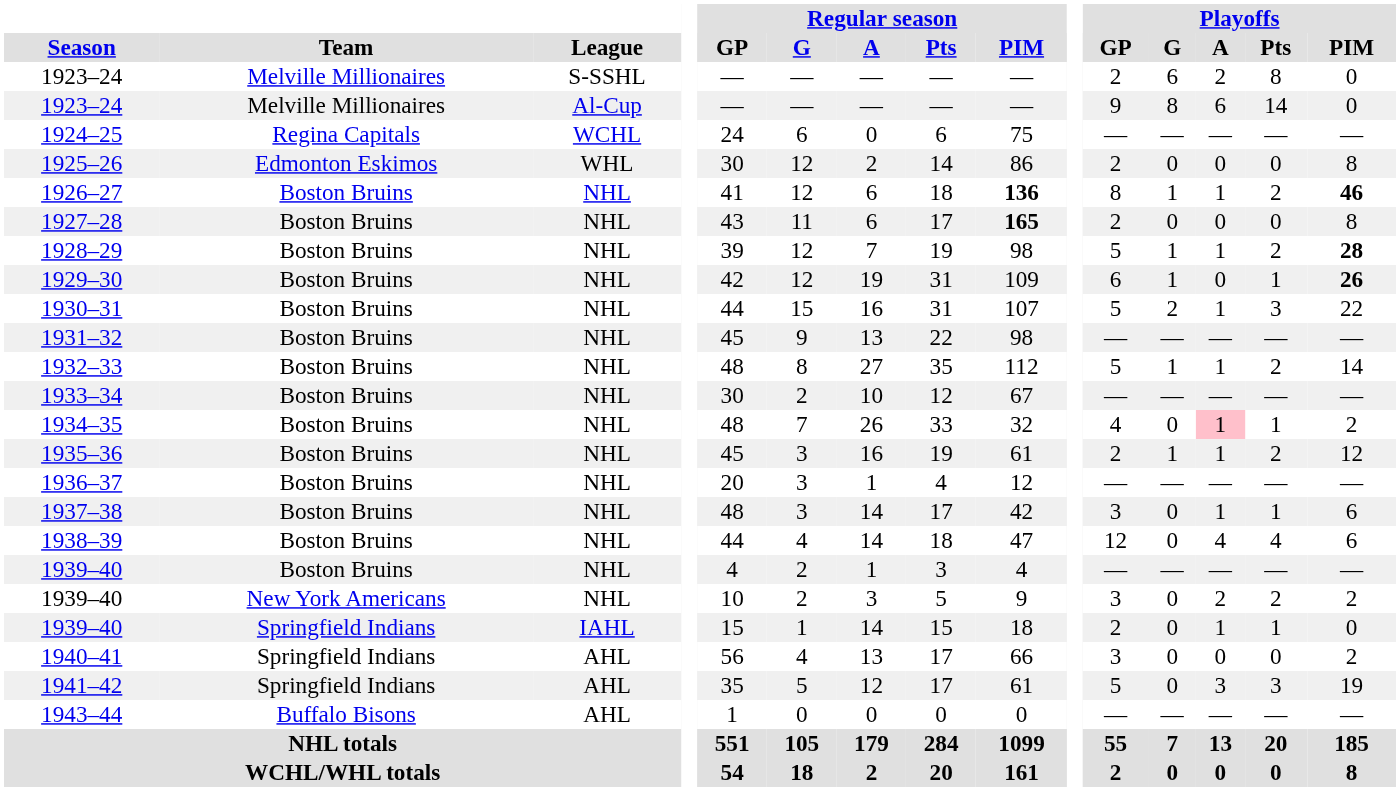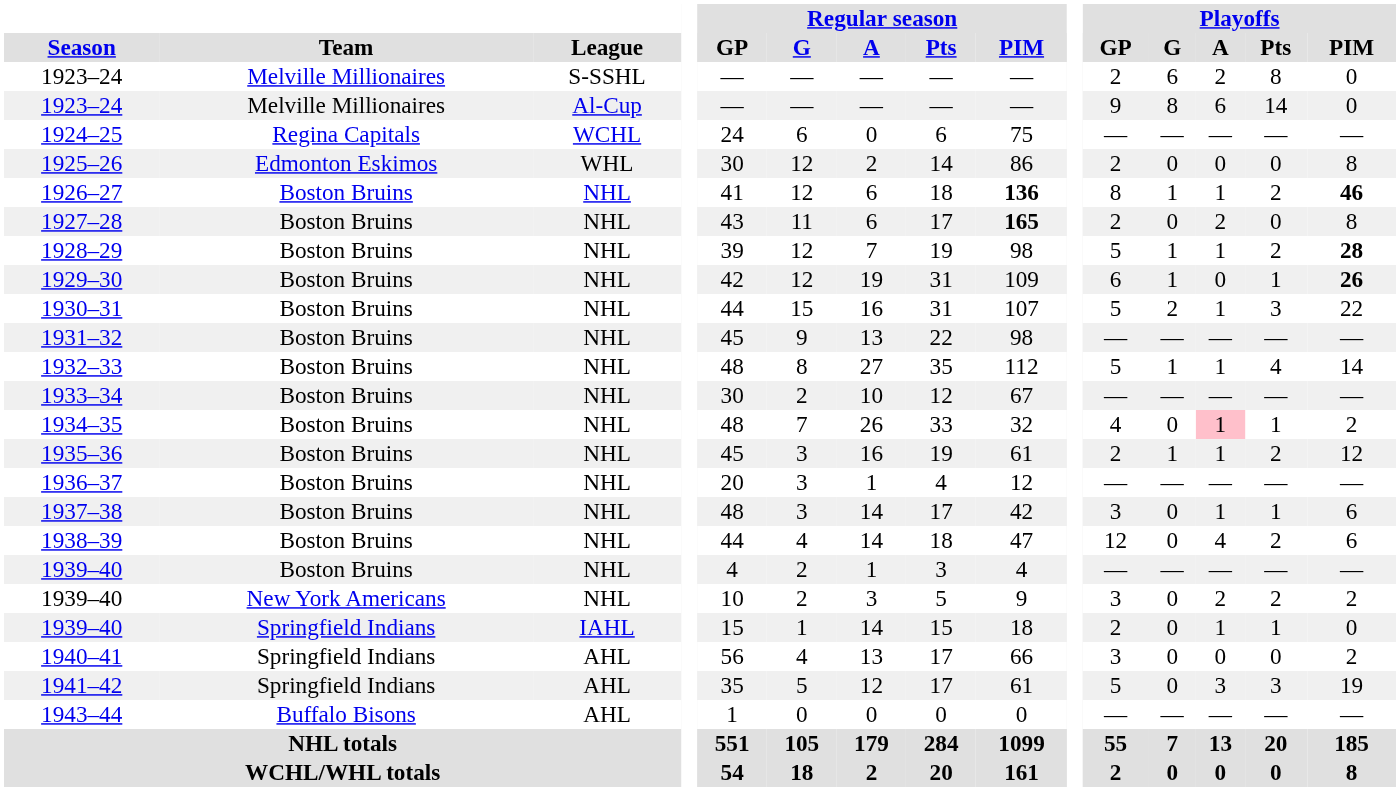 <table border="0" cellpadding="1" cellspacing="0" style="text-align:center; width:60em">
 <tr bgcolor="#e0e0e0">
 <th colspan="3" bgcolor="#ffffff"> </th>
 <th rowspan="99" bgcolor="#ffffff"> </th>
 <th colspan="5"><a href='#'>Regular season</a></th>
 <th rowspan="99" bgcolor="#ffffff"> </th>
 <th colspan="5"><a href='#'>Playoffs</a></th>
 </tr>
 <tr bgcolor="#e0e0e0">
 <th><a href='#'>Season</a></th>
 <th>Team</th>
 <th>League</th>
 <th>GP</th>
 <th><a href='#'>G</a></th>
 <th><a href='#'>A</a></th>
 <th><a href='#'>Pts</a></th>
 <th><a href='#'>PIM</a></th>
 <th>GP</th>
 <th>G</th>
 <th>A</th>
 <th>Pts</th>
 <th>PIM</th>
 </tr>
 <tr align="center">
 <td>1923–24</td>
 <td><a href='#'>Melville Millionaires</a></td>
 <td>S-SSHL</td>
 <td>—</td>
 <td>—</td>
 <td>—</td>
 <td>—</td>
 <td>—</td>
 <td>2</td>
 <td>6</td>
 <td>2</td>
 <td>8</td>
 <td>0</td>
 </tr>
 <tr align="center" bgcolor="#f0f0f0">
 <td><a href='#'>1923–24</a></td>
 <td>Melville Millionaires</td>
 <td><a href='#'>Al-Cup</a></td>
 <td>—</td>
 <td>—</td>
 <td>—</td>
 <td>—</td>
 <td>—</td>
 <td>9</td>
 <td>8</td>
 <td>6</td>
 <td>14</td>
 <td>0</td>
 </tr>
 <tr align="center">
 <td><a href='#'>1924–25</a></td>
 <td><a href='#'>Regina Capitals</a></td>
 <td><a href='#'>WCHL</a></td>
 <td>24</td>
 <td>6</td>
 <td>0</td>
 <td>6</td>
 <td>75</td>
 <td>—</td>
 <td>—</td>
 <td>—</td>
 <td>—</td>
 <td>—</td>
 </tr>
 <tr align="center" bgcolor="#f0f0f0">
 <td align="center"><a href='#'>1925–26</a></td>
 <td align="center"><a href='#'>Edmonton Eskimos</a></td>
 <td align="center">WHL</td>
 <td>30</td>
 <td>12</td>
 <td>2</td>
 <td>14</td>
 <td>86</td>
 <td>2</td>
 <td>0</td>
 <td>0</td>
 <td>0</td>
 <td>8</td>
 </tr>
 <tr align="center">
 <td><a href='#'>1926–27</a></td>
 <td><a href='#'>Boston Bruins</a></td>
 <td><a href='#'>NHL</a></td>
 <td>41</td>
 <td>12</td>
 <td>6</td>
 <td>18</td>
 <td><strong>136</strong></td>
 <td>8</td>
 <td>1</td>
 <td>1</td>
 <td>2</td>
 <td><strong>46</strong></td>
 </tr>
 <tr align="center" bgcolor="#f0f0f0">
 <td><a href='#'>1927–28</a></td>
 <td>Boston Bruins</td>
 <td>NHL</td>
 <td>43</td>
 <td>11</td>
 <td>6</td>
 <td>17</td>
 <td><strong>165</strong></td>
 <td>2</td>
 <td>0</td>
-<td>0</td>
+<td>2</td>
 <td>0</td>
 <td>8</td>
 </tr>
 <tr align="center">
 <td><a href='#'>1928–29</a></td>
 <td>Boston Bruins</td>
 <td>NHL</td>
 <td>39</td>
 <td>12</td>
 <td>7</td>
 <td>19</td>
 <td>98</td>
 <td>5</td>
 <td>1</td>
 <td>1</td>
 <td>2</td>
 <td><strong>28</strong></td>
 </tr>
 <tr align="center" bgcolor="#f0f0f0">
 <td><a href='#'>1929–30</a></td>
 <td>Boston Bruins</td>
 <td>NHL</td>
 <td>42</td>
 <td>12</td>
 <td>19</td>
 <td>31</td>
 <td>109</td>
 <td>6</td>
 <td>1</td>
 <td>0</td>
 <td>1</td>
 <td><strong>26</strong></td>
 </tr>
 <tr align="center">
 <td><a href='#'>1930–31</a></td>
 <td>Boston Bruins</td>
 <td>NHL</td>
 <td>44</td>
 <td>15</td>
 <td>16</td>
 <td>31</td>
 <td>107</td>
 <td>5</td>
 <td>2</td>
 <td>1</td>
 <td>3</td>
 <td>22</td>
 </tr>
 <tr align="center" bgcolor="#f0f0f0">
 <td><a href='#'>1931–32</a></td>
 <td>Boston Bruins</td>
 <td>NHL</td>
 <td>45</td>
 <td>9</td>
 <td>13</td>
 <td>22</td>
 <td>98</td>
 <td>—</td>
 <td>—</td>
 <td>—</td>
 <td>—</td>
 <td>—</td>
 </tr>
 <tr align="center">
 <td><a href='#'>1932–33</a></td>
 <td>Boston Bruins</td>
 <td>NHL</td>
 <td>48</td>
 <td>8</td>
 <td>27</td>
 <td>35</td>
 <td>112</td>
 <td>5</td>
 <td>1</td>
 <td>1</td>
-<td>2</td>
+<td>4</td>
 <td>14</td>
 </tr>
 <tr align="center" bgcolor="#f0f0f0">
 <td><a href='#'>1933–34</a></td>
 <td>Boston Bruins</td>
 <td>NHL</td>
 <td>30</td>
 <td>2</td>
 <td>10</td>
 <td>12</td>
 <td>67</td>
 <td>—</td>
 <td>—</td>
 <td>—</td>
 <td>—</td>
 <td>—</td>
 </tr>
 <tr align="center">
 <td><a href='#'>1934–35</a></td>
 <td>Boston Bruins</td>
 <td>NHL</td>
 <td>48</td>
 <td>7</td>
 <td>26</td>
 <td>33</td>
 <td>32</td>
 <td>4</td>
 <td>0</td>
 <td style="background: pink;">1</td>
 <td>1</td>
 <td>2</td>
 </tr>
 <tr align="center" bgcolor="#f0f0f0">
 <td><a href='#'>1935–36</a></td>
 <td>Boston Bruins</td>
 <td>NHL</td>
 <td>45</td>
 <td>3</td>
 <td>16</td>
 <td>19</td>
 <td>61</td>
 <td>2</td>
 <td>1</td>
 <td>1</td>
 <td>2</td>
 <td>12</td>
 </tr>
 <tr align="center">
 <td><a href='#'>1936–37</a></td>
 <td>Boston Bruins</td>
 <td>NHL</td>
 <td>20</td>
 <td>3</td>
 <td>1</td>
 <td>4</td>
 <td>12</td>
 <td>—</td>
 <td>—</td>
 <td>—</td>
 <td>—</td>
 <td>—</td>
 </tr>
 <tr align="center" bgcolor="#f0f0f0">
 <td><a href='#'>1937–38</a></td>
 <td>Boston Bruins</td>
 <td>NHL</td>
 <td>48</td>
 <td>3</td>
 <td>14</td>
 <td>17</td>
 <td>42</td>
 <td>3</td>
 <td>0</td>
 <td>1</td>
 <td>1</td>
 <td>6</td>
 </tr>
 <tr align="center">
 <td><a href='#'>1938–39</a></td>
 <td>Boston Bruins</td>
 <td>NHL</td>
 <td>44</td>
 <td>4</td>
 <td>14</td>
 <td>18</td>
 <td>47</td>
 <td>12</td>
 <td>0</td>
 <td>4</td>
-<td>4</td>
+<td>2</td>
 <td>6</td>
 </tr>
 <tr align="center" bgcolor="#f0f0f0">
 <td><a href='#'>1939–40</a></td>
 <td>Boston Bruins</td>
 <td>NHL</td>
 <td>4</td>
 <td>2</td>
 <td>1</td>
 <td>3</td>
 <td>4</td>
 <td>—</td>
 <td>—</td>
 <td>—</td>
 <td>—</td>
 <td>—</td>
 </tr>
 <tr align="center">
 <td>1939–40</td>
 <td><a href='#'>New York Americans</a></td>
 <td>NHL</td>
 <td>10</td>
 <td>2</td>
 <td>3</td>
 <td>5</td>
 <td>9</td>
 <td>3</td>
 <td>0</td>
 <td>2</td>
 <td>2</td>
 <td>2</td>
 </tr>
 <tr align="center" bgcolor="#f0f0f0">
 <td><a href='#'>1939–40</a></td>
 <td><a href='#'>Springfield Indians</a></td>
 <td><a href='#'>IAHL</a></td>
 <td>15</td>
 <td>1</td>
 <td>14</td>
 <td>15</td>
 <td>18</td>
 <td>2</td>
 <td>0</td>
 <td>1</td>
 <td>1</td>
 <td>0</td>
 </tr>
 <tr align="center">
 <td><a href='#'>1940–41</a></td>
 <td>Springfield Indians</td>
 <td>AHL</td>
 <td>56</td>
 <td>4</td>
 <td>13</td>
 <td>17</td>
 <td>66</td>
 <td>3</td>
 <td>0</td>
 <td>0</td>
 <td>0</td>
 <td>2</td>
 </tr>
 <tr align="center" bgcolor="#f0f0f0">
 <td><a href='#'>1941–42</a></td>
 <td>Springfield Indians</td>
 <td>AHL</td>
 <td>35</td>
 <td>5</td>
 <td>12</td>
 <td>17</td>
 <td>61</td>
 <td>5</td>
 <td>0</td>
 <td>3</td>
 <td>3</td>
 <td>19</td>
 </tr>
 <tr align="center">
 <td><a href='#'>1943–44</a></td>
 <td><a href='#'>Buffalo Bisons</a></td>
 <td>AHL</td>
 <td>1</td>
 <td>0</td>
 <td>0</td>
 <td>0</td>
 <td>0</td>
 <td>—</td>
 <td>—</td>
 <td>—</td>
 <td>—</td>
 <td>—</td>
 </tr>
 <tr align="center" bgcolor="#e0e0e0">
 <th colspan="3">NHL totals</th>
 <th>551</th>
 <th>105</th>
 <th>179</th>
 <th>284</th>
 <th>1099</th>
 <th>55</th>
 <th>7</th>
 <th>13</th>
 <th>20</th>
 <th>185</th>
 </tr>
 <tr align="center" bgcolor="#e0e0e0">
 <th colspan="3">WCHL/WHL totals</th>
 <th>54</th>
 <th>18</th>
 <th>2</th>
 <th>20</th>
 <th>161</th>
 <th>2</th>
 <th>0</th>
 <th>0</th>
 <th>0</th>
 <th>8</th>
 </tr>
 </table>
